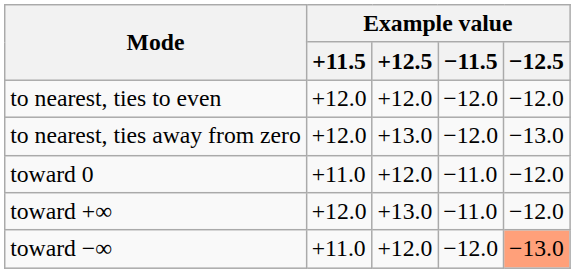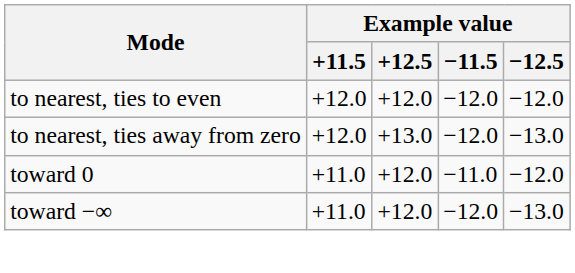 <table class="wikitable">
 <tr>
 <th rowspan=2>Mode</th>
 <th colspan=4>Example value</th>
 </tr>
 <tr>
 <th>+11.5</th>
 <th>+12.5</th>
 <th>−11.5</th>
 <th>−12.5</th>
 </tr>
 <tr>
 <td>to nearest, ties to even</td>
 <td>+12.0</td>
 <td>+12.0</td>
 <td>−12.0</td>
 <td>−12.0</td>
 </tr>
 <tr>
 <td>to nearest, ties away from zero</td>
 <td>+12.0</td>
 <td>+13.0</td>
 <td>−12.0</td>
 <td>−13.0</td>
 </tr>
 <tr>
 <td>toward 0</td>
 <td>+11.0</td>
 <td>+12.0</td>
 <td>−11.0</td>
 <td>−12.0</td>
 </tr>
 <tr>
-<td>toward +∞</td>
-<td>+12.0</td>
-<td>+13.0</td>
-<td>−11.0</td>
-<td>−12.0</td>
-</tr>
-<tr>
 <td>toward −∞</td>
 <td>+11.0</td>
 <td>+12.0</td>
 <td>−12.0</td>
-<td style="background: lightsalmon;">−13.0</td>
+<td>−13.0</td>
 </tr>
 </table>
